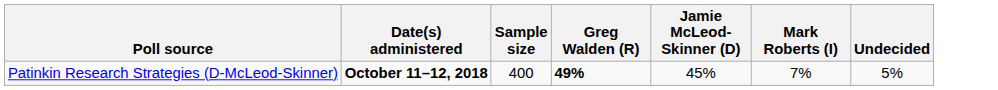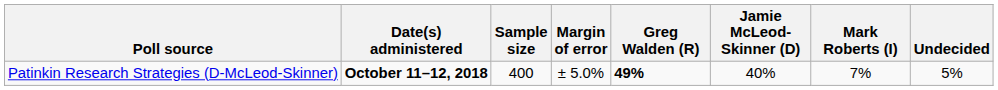 <table class="wikitable">
 <tr valign= bottom>
 <th>Poll source</th>
 <th>Date(s)<br>administered</th>
 <th>Sample<br>size</th>
+<th>Margin<br>of error</th>
 <th style="width:100px;">Greg<br>Walden (R)</th>
 <th style="width:100px;">Jamie<br>McLeod-Skinner (D)</th>
 <th style="width:100px;">Mark<br>Roberts (I)</th>
 <th>Undecided</th>
 </tr>
 <tr>
 <td><a href='#'>Patinkin Research Strategies (D-McLeod-Skinner)</a></td>
 <td align=center><strong>October 11–12, 2018</strong></td>
 <td align=center>400</td>
+<td align=center>± 5.0%</td>
 <td><strong>49%</strong></td>
-<td align=center>45%</td>
+<td align=center>40%</td>
 <td align=center>7%</td>
 <td align=center>5%</td>
 </tr>
 </table>
